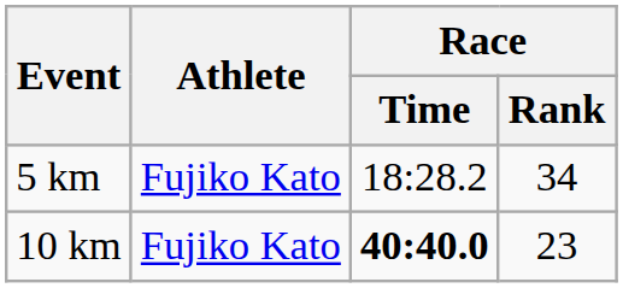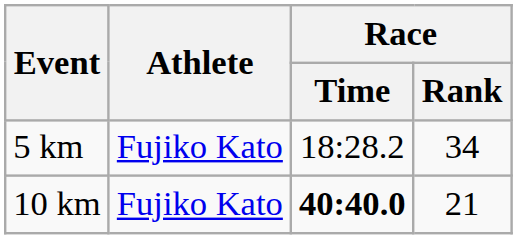 <table class="wikitable" border="1" style="font-size:90%">
 <tr>
 <th rowspan=2>Event</th>
 <th rowspan=2>Athlete</th>
 <th colspan=2>Race</th>
 </tr>
 <tr>
 <th>Time</th>
 <th>Rank</th>
 </tr>
 <tr>
 <td>5 km</td>
 <td><a href='#'>Fujiko Kato</a></td>
 <td align=center>18:28.2</td>
 <td align=center>34</td>
 </tr>
 <tr>
 <td>10 km</td>
 <td><a href='#'>Fujiko Kato</a></td>
 <td align=center><strong>40:40.0</strong></td>
-<td align=center>23</td>
+<td align=center>21</td>
 </tr>
 </table>
